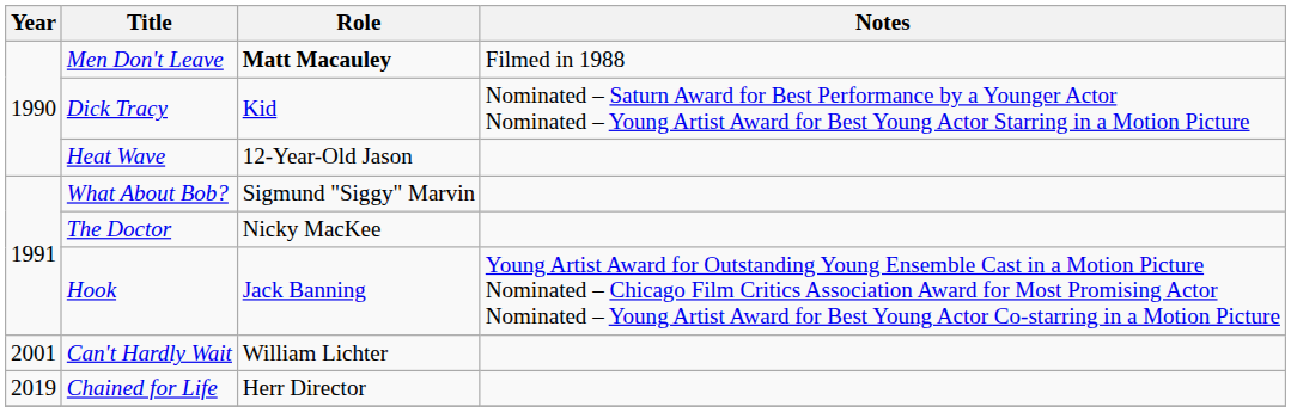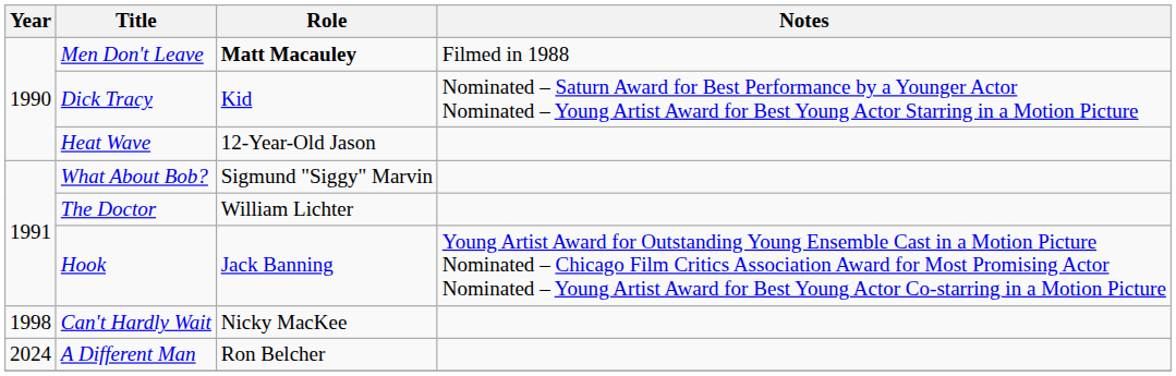 <table class="wikitable">
 <tr>
 <th>Year</th>
 <th>Title</th>
 <th>Role</th>
 <th>Notes</th>
 </tr>
 <tr>
 <td rowspan=3>1990</td>
 <td><em><a href='#'>Men Don't Leave</a></em></td>
 <td><strong>Matt Macauley</strong></td>
 <td>Filmed in 1988</td>
 </tr>
 <tr>
 <td><em><a href='#'>Dick Tracy</a></em></td>
 <td><a href='#'>Kid</a></td>
 <td>Nominated – <a href='#'>Saturn Award for Best Performance by a Younger Actor</a><br>Nominated – <a href='#'>Young Artist Award for Best Young Actor Starring in a Motion Picture</a></td>
 </tr>
 <tr>
 <td><em><a href='#'>Heat Wave</a></em></td>
 <td>12-Year-Old Jason</td>
 <td></td>
 </tr>
 <tr>
 <td rowspan=3>1991</td>
 <td><em><a href='#'>What About Bob?</a></em></td>
 <td>Sigmund "Siggy" Marvin</td>
 <td></td>
 </tr>
 <tr>
 <td><em><a href='#'>The Doctor</a></em></td>
-<td>Nicky MacKee</td>
+<td>William Lichter</td>
 <td></td>
 </tr>
 <tr>
 <td><em><a href='#'>Hook</a></em></td>
 <td><a href='#'>Jack Banning</a></td>
 <td><a href='#'>Young Artist Award for Outstanding Young Ensemble Cast in a Motion Picture</a><br>Nominated – <a href='#'>Chicago Film Critics Association Award for Most Promising Actor</a><br>Nominated – <a href='#'>Young Artist Award for Best Young Actor Co-starring in a Motion Picture</a></td>
 </tr>
 <tr>
-<td>2001</td>
+<td>1998</td>
 <td><em><a href='#'>Can't Hardly Wait</a></em></td>
-<td>William Lichter</td>
+<td>Nicky MacKee</td>
 <td></td>
 </tr>
 <tr>
-<td>2019</td>
-<td><em><a href='#'>Chained for Life</a></em></td>
-<td>Herr Director</td>
+<td>2024</td>
+<td><em><a href='#'>A Different Man</a></em></td>
+<td>Ron Belcher</td>
 <td></td>
 </tr>
 <tr>
 </tr>
 </table>
